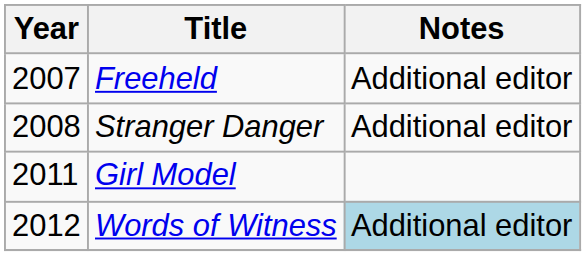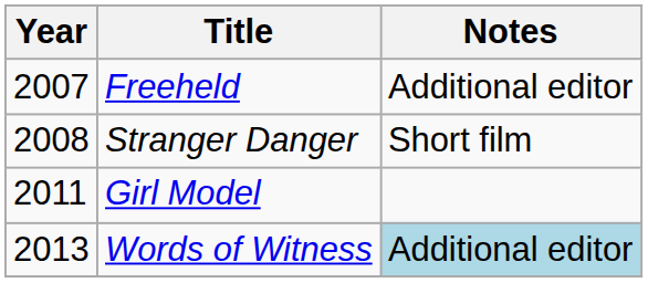 <table class="wikitable">
 <tr>
 <th>Year</th>
 <th>Title</th>
 <th>Notes</th>
 </tr>
 <tr>
 <td>2007</td>
 <td><em><a href='#'>Freeheld</a></em></td>
 <td>Additional editor</td>
 </tr>
 <tr>
 <td>2008</td>
 <td><em>Stranger Danger</em></td>
-<td>Additional editor</td>
+<td>Short film</td>
 </tr>
 <tr>
 <td>2011</td>
 <td><em><a href='#'>Girl Model</a></em></td>
 <td></td>
 </tr>
 <tr>
-<td>2012</td>
+<td>2013</td>
 <td><em><a href='#'>Words of Witness</a></em></td>
 <td style="background: lightblue;">Additional editor</td>
 </tr>
 <tr>
 </tr>
 </table>
